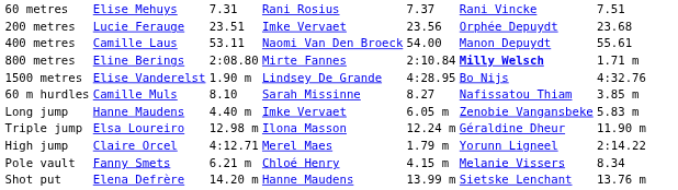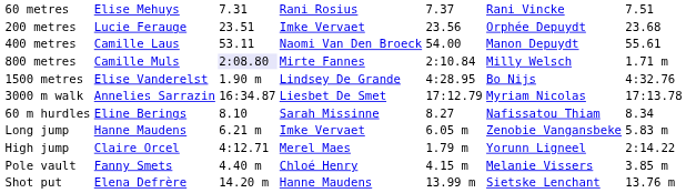 <table>
 <tr>
 <td>60 metres</td>
 <td><a href='#'>Elise Mehuys</a></td>
 <td>7.31</td>
 <td><a href='#'>Rani Rosius</a></td>
 <td>7.37</td>
 <td><a href='#'>Rani Vincke</a></td>
 <td>7.51</td>
 </tr>
 <tr>
 <td>200 metres</td>
 <td><a href='#'>Lucie Ferauge</a></td>
 <td>23.51</td>
 <td><a href='#'>Imke Vervaet</a></td>
 <td>23.56</td>
 <td><a href='#'>Orphée Depuydt</a></td>
 <td>23.68</td>
 </tr>
 <tr>
 <td>400 metres</td>
 <td><a href='#'>Camille Laus</a></td>
 <td>53.11</td>
 <td><a href='#'>Naomi Van Den Broeck</a></td>
 <td>54.00</td>
 <td><a href='#'>Manon Depuydt</a></td>
 <td>55.61</td>
 </tr>
 <tr>
 <td>800 metres</td>
-<td><a href='#'>Eline Berings</a></td>
-<td>2:08.80</td>
+<td><a href='#'>Camille Muls</a></td>
+<td style="background: lavender;">2:08.80</td>
 <td><a href='#'>Mirte Fannes</a></td>
 <td>2:10.84</td>
-<td><strong><a href='#'>Milly Welsch</a></strong></td>
+<td><a href='#'>Milly Welsch</a></td>
 <td>1.71 m</td>
 </tr>
 <tr>
 <td>1500 metres</td>
 <td><a href='#'>Elise Vanderelst</a></td>
 <td>1.90 m</td>
 <td><a href='#'>Lindsey De Grande</a></td>
 <td>4:28.95</td>
 <td><a href='#'>Bo Nijs</a></td>
 <td>4:32.76</td>
 </tr>
 <tr>
+<td>3000 m walk</td>
+<td><a href='#'>Annelies Sarrazin</a></td>
+<td>16:34.87</td>
+<td><a href='#'>Liesbet De Smet</a></td>
+<td>17:12.79</td>
+<td><a href='#'>Myriam Nicolas</a></td>
+<td>17:13.78</td>
+</tr>
+<tr>
 <td>60 m hurdles</td>
-<td><a href='#'>Camille Muls</a></td>
+<td><a href='#'>Eline Berings</a></td>
 <td>8.10</td>
 <td><a href='#'>Sarah Missinne</a></td>
 <td>8.27</td>
 <td><a href='#'>Nafissatou Thiam</a></td>
-<td>3.85 m</td>
+<td>8.34</td>
 </tr>
 <tr>
 <td>Long jump</td>
 <td><a href='#'>Hanne Maudens</a></td>
-<td>4.40 m </td>
+<td>6.21 m</td>
 <td><a href='#'>Imke Vervaet</a></td>
 <td>6.05 m</td>
 <td><a href='#'>Zenobie Vangansbeke</a></td>
 <td>5.83 m</td>
-</tr>
-<tr>
-<td>Triple jump</td>
-<td><a href='#'>Elsa Loureiro</a></td>
-<td>12.98 m</td>
-<td><a href='#'>Ilona Masson</a></td>
-<td>12.24 m</td>
-<td><a href='#'>Géraldine Dheur</a></td>
-<td>11.90 m</td>
 </tr>
 <tr>
 <td>High jump</td>
 <td><a href='#'>Claire Orcel</a></td>
 <td>4:12.71</td>
 <td><a href='#'>Merel Maes</a></td>
 <td>1.79 m</td>
 <td><a href='#'>Yorunn Ligneel</a></td>
 <td>2:14.22</td>
 </tr>
 <tr>
 <td>Pole vault</td>
 <td><a href='#'>Fanny Smets</a></td>
-<td>6.21 m</td>
+<td>4.40 m </td>
 <td><a href='#'>Chloé Henry</a></td>
 <td>4.15 m</td>
 <td><a href='#'>Melanie Vissers</a></td>
-<td>8.34</td>
+<td>3.85 m</td>
 </tr>
 <tr>
 <td>Shot put</td>
 <td><a href='#'>Elena Defrère</a></td>
 <td>14.20 m</td>
 <td><a href='#'>Hanne Maudens</a></td>
 <td>13.99 m</td>
 <td><a href='#'>Sietske Lenchant</a></td>
 <td>13.76 m</td>
 </tr>
 </table>
